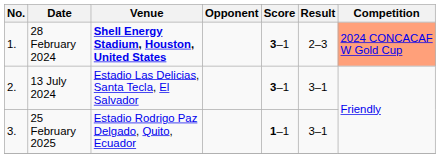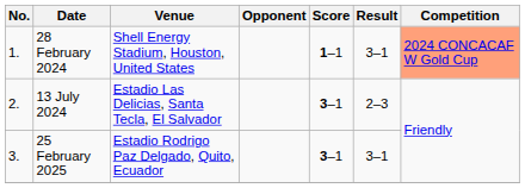 <table class="wikitable">
 <tr>
 <th>No.</th>
 <th>Date</th>
 <th>Venue</th>
 <th>Opponent</th>
 <th>Score</th>
 <th>Result</th>
 <th>Competition</th>
 </tr>
 <tr>
 <td>1.</td>
 <td>28 February 2024</td>
-<td><strong><a href='#'>Shell Energy Stadium</a>, <a href='#'>Houston</a>, <a href='#'>United States</a></strong></td>
+<td><a href='#'>Shell Energy Stadium</a>, <a href='#'>Houston</a>, <a href='#'>United States</a></td>
 <td></td>
-<td align=center><strong>3</strong>–1</td>
-<td align=center>2–3</td>
+<td align=center><strong>1</strong>–1</td>
+<td align=center>3–1</td>
 <td style="background: lightsalmon;"><a href='#'>2024 CONCACAF W Gold Cup</a></td>
 </tr>
 <tr>
 <td>2.</td>
 <td>13 July 2024</td>
 <td><a href='#'>Estadio Las Delicias</a>, <a href='#'>Santa Tecla</a>, <a href='#'>El Salvador</a></td>
 <td></td>
 <td align=center><strong>3</strong>–1</td>
-<td align=center>3–1</td>
+<td align=center>2–3</td>
 <td rowspan=2><a href='#'>Friendly</a></td>
 </tr>
 <tr>
 <td>3.</td>
 <td>25 February 2025</td>
 <td><a href='#'>Estadio Rodrigo Paz Delgado</a>, <a href='#'>Quito</a>, <a href='#'>Ecuador</a></td>
 <td></td>
-<td align=center><strong>1</strong>–1</td>
+<td align=center><strong>3</strong>–1</td>
 <td align=center>3–1</td>
 </tr>
 <tr>
 </tr>
 </table>
